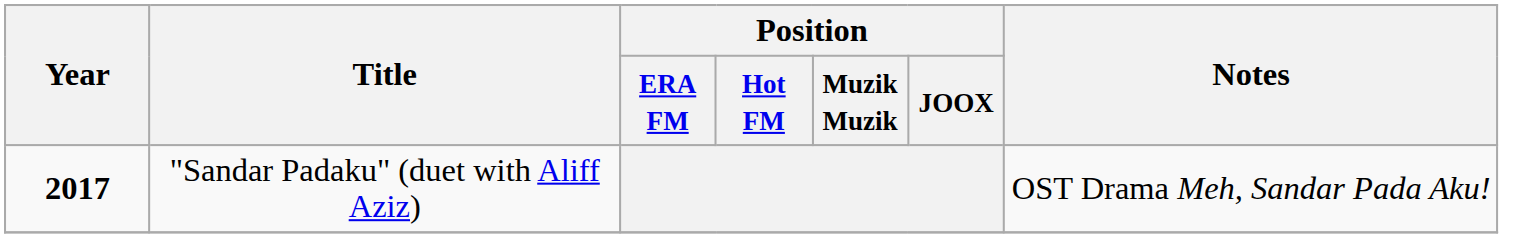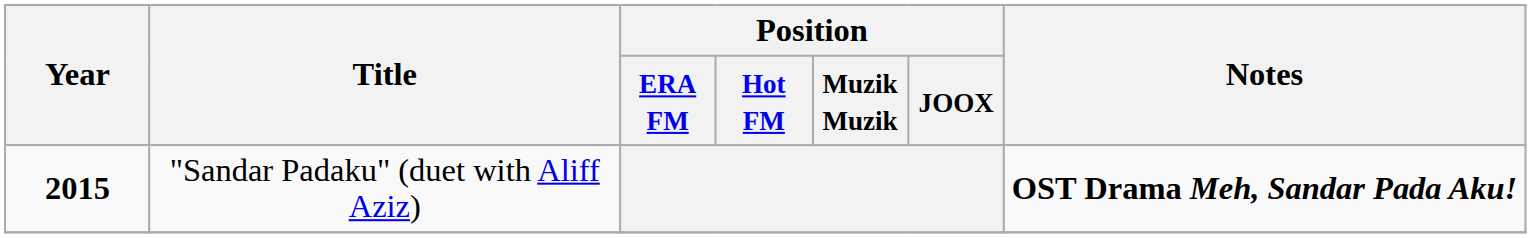 <table class="wikitable plainrowheaders" style="text-align:center;">
 <tr>
 <th scope="col" rowspan="2" style="width:4em;">Year</th>
 <th scope="col" rowspan="2" style="width:14em;">Title</th>
 <th scope="col" colspan="4">Position</th>
 <th scope="col" rowspan="2">Notes</th>
 </tr>
 <tr>
 <th width="40"><a href='#'><small>ERA FM</small></a><br></th>
 <th width="40"><small><a href='#'>Hot FM</a></small><br></th>
 <th width="40"><small>Muzik Muzik</small><br></th>
 <th width="40"><small>JOOX</small><br></th>
 </tr>
 <tr>
-<td rowspan="1" style="text-align:center;"><strong>2017</strong></td>
+<td rowspan="1" style="text-align:center;"><strong>2015</strong></td>
 <td>"Sandar Padaku" (duet with <a href='#'>Aliff Aziz</a>)</td>
 <th colspan="4"></th>
-<td>OST Drama <em>Meh, Sandar Pada Aku!</em></td>
+<td><strong>OST Drama <em>Meh, Sandar Pada Aku!</em></strong></td>
 </tr>
 <tr>
 </tr>
 </table>
